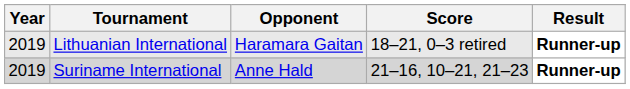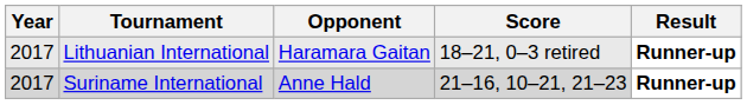 <table class="sortable wikitable" style="font-size: 90%;">
 <tr>
 <th>Year</th>
 <th>Tournament</th>
 <th>Opponent</th>
 <th>Score</th>
 <th>Result</th>
 </tr>
 <tr style="background:#E9E9E9">
-<td align="center">2019</td>
+<td align="center">2017</td>
 <td align="left"><a href='#'>Lithuanian International</a></td>
 <td align="left"> <a href='#'>Haramara Gaitan</a></td>
 <td align="left">18–21, 0–3 retired</td>
 <td style="text-align:left; background:white"> <strong>Runner-up</strong></td>
 </tr>
 <tr style="background:#D5D5D5">
-<td align="center">2019</td>
+<td align="center">2017</td>
 <td align="left"><a href='#'>Suriname International</a></td>
 <td align="left"> <a href='#'>Anne Hald</a></td>
 <td align="left">21–16, 10–21, 21–23</td>
 <td style="text-align:left; background:white"> <strong>Runner-up</strong></td>
 </tr>
 </table>
